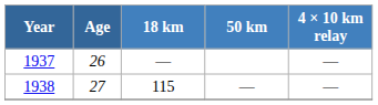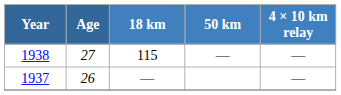 <table class="wikitable" style="font-size:95%; text-align:center; border:grey solid 1px; border-collapse:collapse; background:#ffffff;">
 <tr>
 <th style="background-color:#369; color:white; width:60px;"> Year </th>
 <th style="background-color:#369; color:white; width:40px;"> Age </th>
 <th style="background-color:#4180be; color:white; width:75px;"> 18 km </th>
 <th style="background-color:#4180be; color:white; width:75px;"> 50 km </th>
 <th style="background-color:#4180be; color:white; width:75px;"> 4 × 10 km <br> relay </th>
 </tr>
 <tr>
+<td><a href='#'>1938</a></td>
+<td><em>27</em></td>
+<td>115</td>
+<td>—</td>
+<td>—</td>
+</tr>
+<tr>
 <td><a href='#'>1937</a></td>
 <td><em>26</em></td>
 <td>—</td>
 <td></td>
 <td>—</td>
 </tr>
 <tr>
-<td><a href='#'>1938</a></td>
-<td><em>27</em></td>
-<td>115</td>
-<td>—</td>
-<td>—</td>
-</tr>
-<tr>
 </tr>
 </table>
